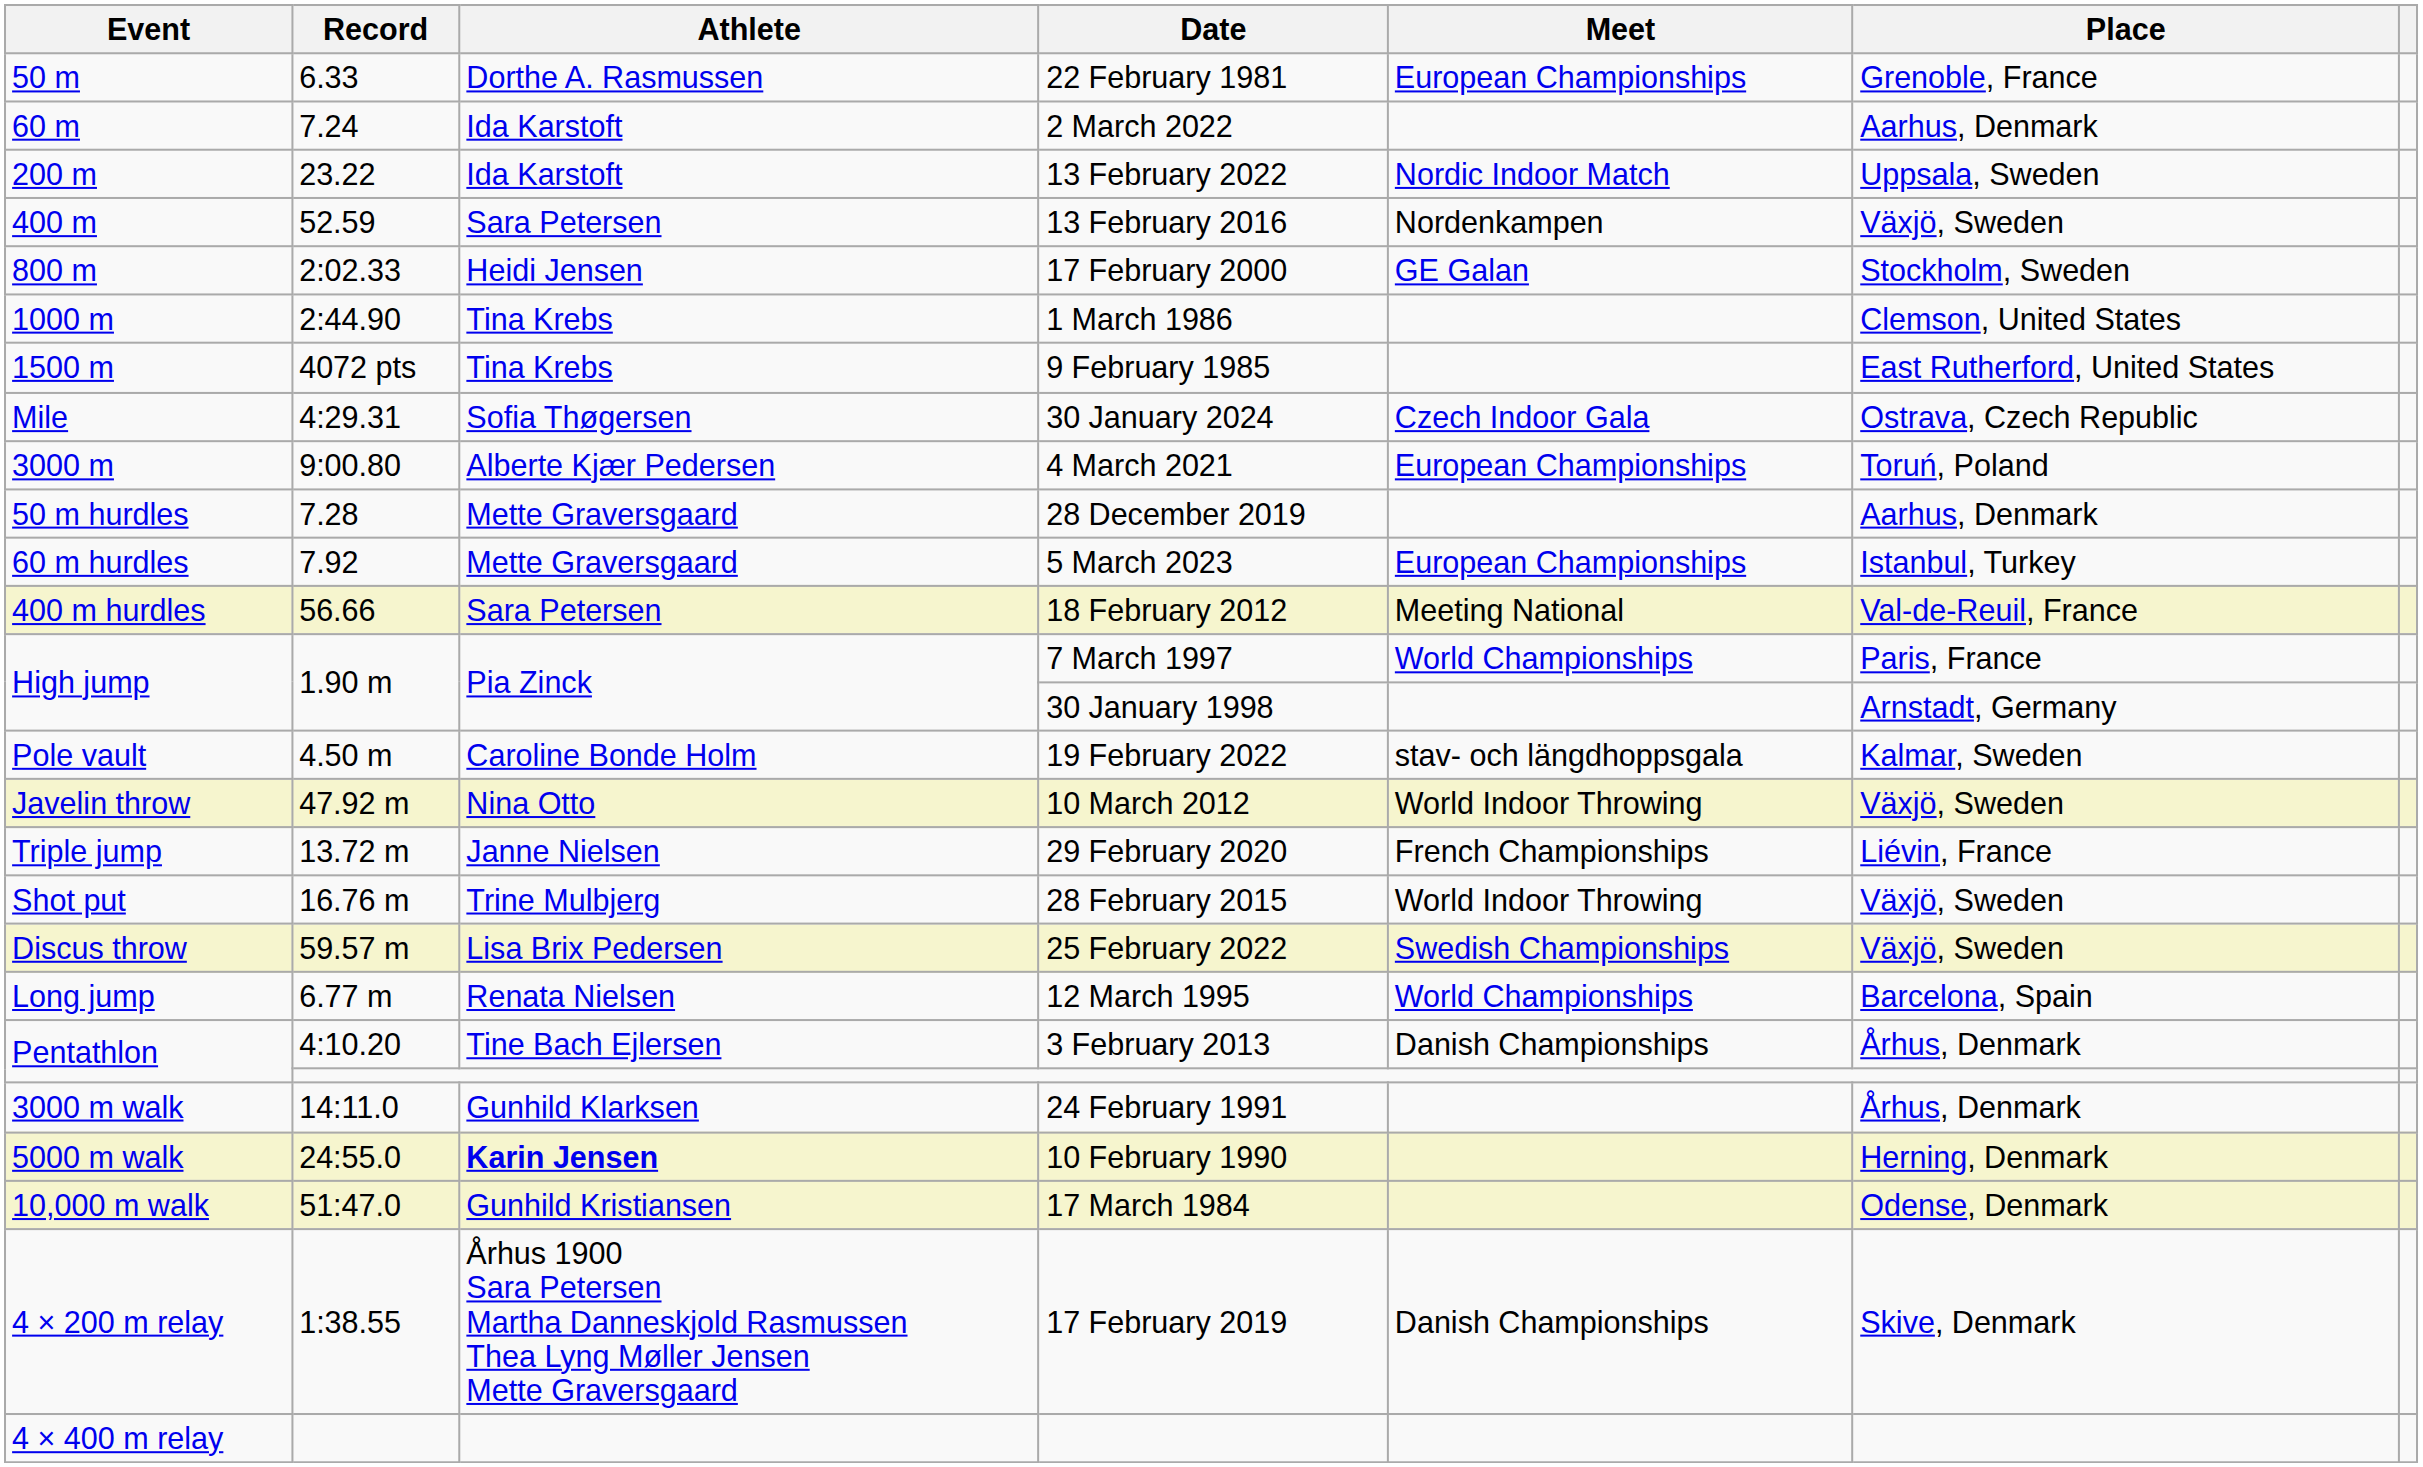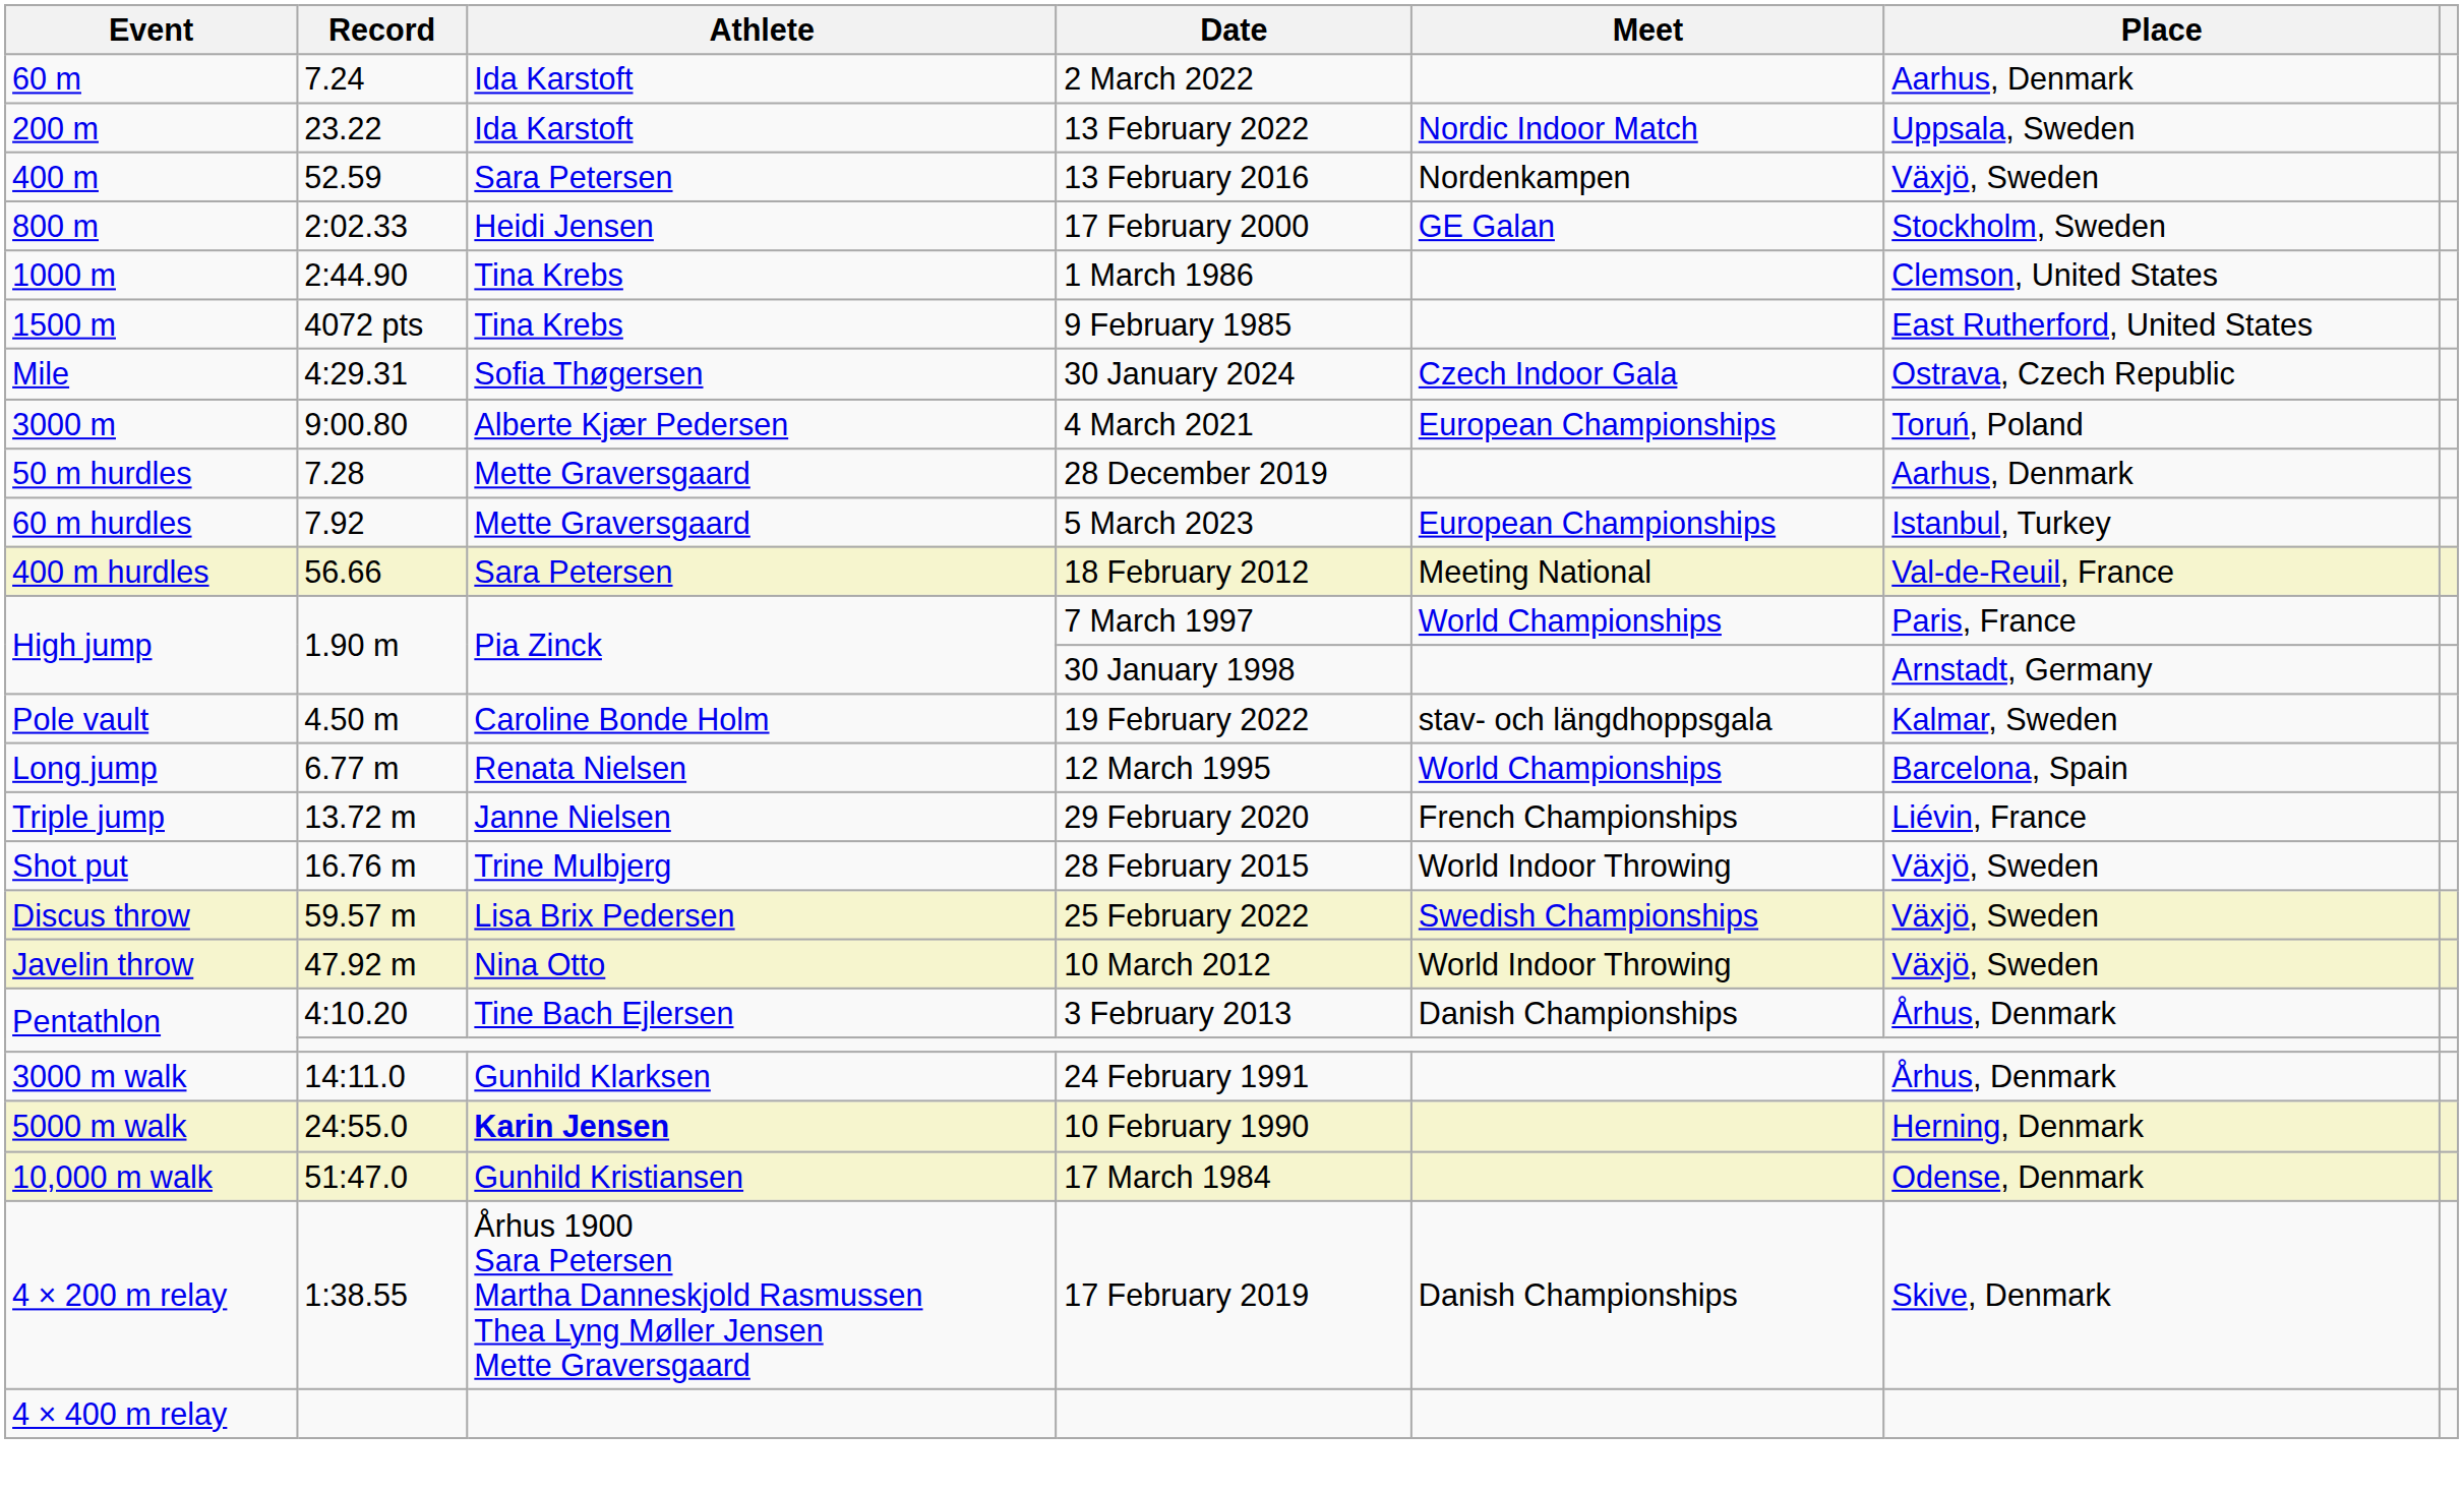 <table class="wikitable" style="font-size:95%; width: 95%;">
 <tr>
 <th>Event</th>
 <th>Record</th>
 <th>Athlete</th>
 <th>Date</th>
 <th>Meet</th>
 <th>Place</th>
 <th></th>
-</tr>
-<tr>
-<td><a href='#'>50 m</a></td>
-<td>6.33</td>
-<td><a href='#'>Dorthe A. Rasmussen</a></td>
-<td>22 February 1981</td>
-<td><a href='#'>European Championships</a></td>
-<td><a href='#'>Grenoble</a>, France</td>
-<td></td>
 </tr>
 <tr>
 <td><a href='#'>60 m</a></td>
 <td>7.24</td>
 <td><a href='#'>Ida Karstoft</a></td>
 <td>2 March 2022</td>
 <td></td>
 <td><a href='#'>Aarhus</a>, Denmark</td>
 <td></td>
 </tr>
 <tr>
 <td><a href='#'>200 m</a></td>
 <td>23.22</td>
 <td><a href='#'>Ida Karstoft</a></td>
 <td>13 February 2022</td>
 <td><a href='#'>Nordic Indoor Match</a></td>
 <td><a href='#'>Uppsala</a>, Sweden</td>
 <td></td>
 </tr>
 <tr>
 <td><a href='#'>400 m</a></td>
 <td>52.59</td>
 <td><a href='#'>Sara Petersen</a></td>
 <td>13 February 2016</td>
 <td>Nordenkampen</td>
 <td><a href='#'>Växjö</a>, Sweden</td>
 <td></td>
 </tr>
 <tr>
 <td><a href='#'>800 m</a></td>
 <td>2:02.33</td>
 <td><a href='#'>Heidi Jensen</a></td>
 <td>17 February 2000</td>
 <td><a href='#'>GE Galan</a></td>
 <td><a href='#'>Stockholm</a>, Sweden</td>
 <td></td>
 </tr>
 <tr>
 <td><a href='#'>1000 m</a></td>
 <td>2:44.90</td>
 <td><a href='#'>Tina Krebs</a></td>
 <td>1 March 1986</td>
 <td></td>
 <td><a href='#'>Clemson</a>, United States</td>
 <td></td>
 </tr>
 <tr>
 <td><a href='#'>1500 m</a></td>
 <td>4072 pts</td>
 <td><a href='#'>Tina Krebs</a></td>
 <td>9 February 1985</td>
 <td></td>
 <td><a href='#'>East Rutherford</a>, United States</td>
 <td></td>
 </tr>
 <tr>
 <td><a href='#'>Mile</a></td>
 <td>4:29.31</td>
 <td><a href='#'>Sofia Thøgersen</a></td>
 <td>30 January 2024</td>
 <td><a href='#'>Czech Indoor Gala</a></td>
 <td><a href='#'>Ostrava</a>, Czech Republic</td>
 <td></td>
 </tr>
 <tr>
 <td><a href='#'>3000 m</a></td>
 <td>9:00.80</td>
 <td><a href='#'>Alberte Kjær Pedersen</a></td>
 <td>4 March 2021</td>
 <td><a href='#'>European Championships</a></td>
 <td><a href='#'>Toruń</a>, Poland</td>
 <td></td>
 </tr>
 <tr>
 <td><a href='#'>50 m hurdles</a></td>
 <td>7.28</td>
 <td><a href='#'>Mette Graversgaard</a></td>
 <td>28 December 2019</td>
 <td></td>
 <td><a href='#'>Aarhus</a>, Denmark</td>
 <td></td>
 </tr>
 <tr>
 <td><a href='#'>60 m hurdles</a></td>
 <td>7.92</td>
 <td><a href='#'>Mette Graversgaard</a></td>
 <td>5 March 2023</td>
 <td><a href='#'>European Championships</a></td>
 <td><a href='#'>Istanbul</a>, Turkey</td>
 <td></td>
 </tr>
 <tr style="background:#f6F5CE;">
 <td><a href='#'>400 m hurdles</a></td>
 <td>56.66</td>
 <td><a href='#'>Sara Petersen</a></td>
 <td>18 February 2012</td>
 <td>Meeting National</td>
 <td><a href='#'>Val-de-Reuil</a>, France</td>
 <td></td>
 </tr>
 <tr>
 <td rowspan=2><a href='#'>High jump</a></td>
 <td rowspan=2>1.90 m</td>
 <td rowspan=2><a href='#'>Pia Zinck</a></td>
 <td>7 March 1997</td>
 <td><a href='#'>World Championships</a></td>
 <td><a href='#'>Paris</a>, France</td>
 <td></td>
 </tr>
 <tr>
 <td>30 January 1998</td>
 <td></td>
 <td><a href='#'>Arnstadt</a>, Germany</td>
 <td></td>
 </tr>
 <tr>
 <td><a href='#'>Pole vault</a></td>
 <td>4.50 m</td>
 <td><a href='#'>Caroline Bonde Holm</a></td>
 <td>19 February 2022</td>
 <td>stav- och längdhoppsgala</td>
 <td><a href='#'>Kalmar</a>, Sweden</td>
 <td></td>
 </tr>
-<tr style="background:#f6F5CE;">
-<td><a href='#'>Javelin throw</a></td>
-<td>47.92 m</td>
-<td><a href='#'>Nina Otto</a></td>
-<td>10 March 2012</td>
-<td>World Indoor Throwing</td>
-<td><a href='#'>Växjö</a>, Sweden</td>
+<tr>
+<td><a href='#'>Long jump</a></td>
+<td>6.77 m</td>
+<td><a href='#'>Renata Nielsen</a></td>
+<td>12 March 1995</td>
+<td><a href='#'>World Championships</a></td>
+<td><a href='#'>Barcelona</a>, Spain</td>
 <td></td>
 </tr>
 <tr>
 <td><a href='#'>Triple jump</a></td>
 <td>13.72 m</td>
 <td><a href='#'>Janne Nielsen</a></td>
 <td>29 February 2020</td>
 <td>French Championships</td>
 <td><a href='#'>Liévin</a>, France</td>
 <td></td>
 </tr>
 <tr>
 <td><a href='#'>Shot put</a></td>
 <td>16.76 m</td>
 <td><a href='#'>Trine Mulbjerg</a></td>
 <td>28 February 2015</td>
 <td>World Indoor Throwing</td>
 <td><a href='#'>Växjö</a>, Sweden</td>
 <td></td>
 </tr>
 <tr style="background:#f6F5CE;">
 <td><a href='#'>Discus throw</a></td>
 <td>59.57 m</td>
 <td><a href='#'>Lisa Brix Pedersen</a></td>
 <td>25 February 2022</td>
 <td><a href='#'>Swedish Championships</a></td>
 <td><a href='#'>Växjö</a>, Sweden</td>
 <td></td>
 </tr>
-<tr>
-<td><a href='#'>Long jump</a></td>
-<td>6.77 m</td>
-<td><a href='#'>Renata Nielsen</a></td>
-<td>12 March 1995</td>
-<td><a href='#'>World Championships</a></td>
-<td><a href='#'>Barcelona</a>, Spain</td>
+<tr style="background:#f6F5CE;">
+<td><a href='#'>Javelin throw</a></td>
+<td>47.92 m</td>
+<td><a href='#'>Nina Otto</a></td>
+<td>10 March 2012</td>
+<td>World Indoor Throwing</td>
+<td><a href='#'>Växjö</a>, Sweden</td>
 <td></td>
 </tr>
 <tr>
 <td rowspan=2><a href='#'>Pentathlon</a></td>
 <td>4:10.20</td>
 <td><a href='#'>Tine Bach Ejlersen</a></td>
 <td>3 February 2013</td>
 <td>Danish Championships</td>
 <td><a href='#'>Århus</a>, Denmark</td>
 <td></td>
 </tr>
 <tr>
 <td colspan=5></td>
 <td></td>
 </tr>
 <tr>
 <td><a href='#'>3000 m walk</a></td>
 <td>14:11.0</td>
 <td><a href='#'>Gunhild Klarksen</a></td>
 <td>24 February 1991</td>
 <td></td>
 <td><a href='#'>Århus</a>, Denmark</td>
 <td></td>
 </tr>
 <tr style="background:#f6F5CE;">
 <td><a href='#'>5000 m walk</a></td>
 <td>24:55.0</td>
 <td><strong><a href='#'>Karin Jensen</a></strong></td>
 <td>10 February 1990</td>
 <td></td>
 <td><a href='#'>Herning</a>, Denmark</td>
 <td></td>
 </tr>
 <tr style="background:#f6F5CE;">
 <td><a href='#'>10,000 m walk</a></td>
 <td>51:47.0</td>
 <td><a href='#'>Gunhild Kristiansen</a></td>
 <td>17 March 1984</td>
 <td></td>
 <td><a href='#'>Odense</a>, Denmark</td>
 <td></td>
 </tr>
 <tr>
 <td><a href='#'>4 × 200 m relay</a></td>
 <td>1:38.55</td>
 <td>Århus 1900<br><a href='#'>Sara Petersen</a><br><a href='#'>Martha Danneskjold Rasmussen</a><br><a href='#'>Thea Lyng Møller Jensen</a><br><a href='#'>Mette Graversgaard</a></td>
 <td>17 February 2019</td>
 <td>Danish Championships</td>
 <td><a href='#'>Skive</a>, Denmark</td>
 <td></td>
 </tr>
 <tr>
 <td><a href='#'>4 × 400 m relay</a></td>
 <td></td>
 <td></td>
 <td></td>
 <td></td>
 <td></td>
 <td></td>
 </tr>
 </table>
